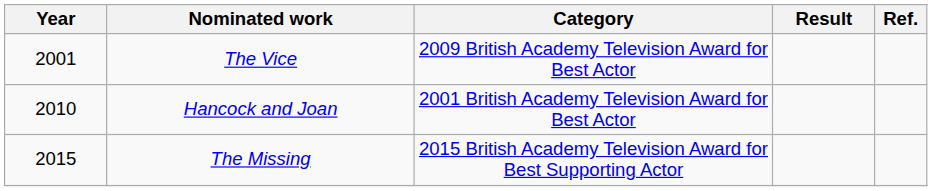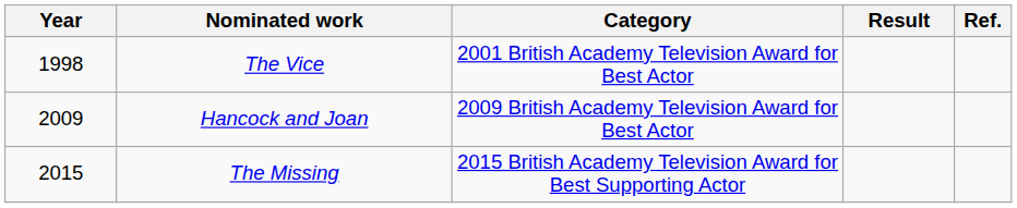 <table width="90%" class="wikitable">
 <tr>
 <th width="10%">Year</th>
 <th width="30%">Nominated work</th>
 <th width="35%">Category</th>
 <th width="10%">Result</th>
 <th width="5%">Ref.</th>
 </tr>
 <tr>
-<td align="center">2001</td>
+<td align="center">1998</td>
 <td align="center"><em><a href='#'>The Vice</a></em></td>
-<td align="center"><a href='#'>2009 British Academy Television Award for Best Actor</a></td>
+<td align="center"><a href='#'>2001 British Academy Television Award for Best Actor</a></td>
 <td></td>
 <td></td>
 </tr>
 <tr>
-<td align="center">2010</td>
+<td align="center">2009</td>
 <td align="center"><em><a href='#'>Hancock and Joan</a></em></td>
-<td align="center"><a href='#'>2001 British Academy Television Award for Best Actor</a></td>
+<td align="center"><a href='#'>2009 British Academy Television Award for Best Actor</a></td>
 <td></td>
 <td></td>
 </tr>
 <tr>
 <td align="center">2015</td>
 <td align="center"><em><a href='#'>The Missing</a></em></td>
 <td align="center"><a href='#'>2015 British Academy Television Award for Best Supporting Actor</a></td>
 <td></td>
 <td></td>
 </tr>
 <tr>
 </tr>
 </table>
